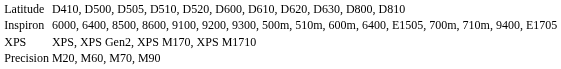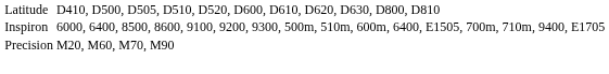 <table class="sortable">
 <tr>
 <td>Latitude</td>
 <td>D410, D500, D505, D510, D520, D600, D610, D620, D630, D800, D810</td>
 </tr>
 <tr>
 <td>Inspiron</td>
 <td>6000, 6400, 8500, 8600, 9100, 9200, 9300, 500m, 510m, 600m, 6400, E1505, 700m, 710m, 9400, E1705</td>
 </tr>
 <tr>
-<td>XPS</td>
-<td>XPS, XPS Gen2, XPS M170, XPS M1710</td>
-</tr>
-<tr>
 <td>Precision</td>
 <td>M20, M60, M70, M90</td>
 </tr>
 </table>
